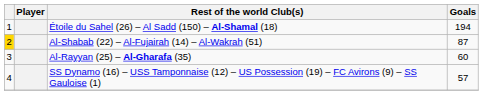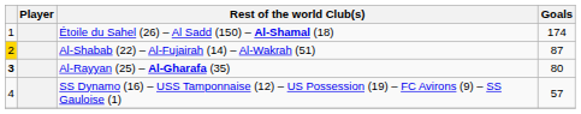 <table class="wikitable plainrowheaders sortable" style="text-align:center;font-size:90%">
 <tr>
 <th scope="col"></th>
 <th scope="col">Player</th>
 <th style="width:600px;" class="unsortable">Rest of the world Club(s)</th>
 <th scope="col">Goals</th>
 </tr>
 <tr>
 <td>1</td>
 <th scope="row" style="text-align:left;"><strong></strong></th>
 <td style="text-align:left;"> <a href='#'>Étoile du Sahel</a> (26) –  <a href='#'>Al Sadd</a> (150) – <strong><a href='#'>Al-Shamal</a></strong> (18)</td>
-<td>194</td>
+<td>174</td>
 </tr>
 <tr>
 <td style="background: gold;">2</td>
 <th scope="row" style="text-align:left;"></th>
 <td style="text-align:left;"> <a href='#'>Al-Shabab</a> (22) –  <a href='#'>Al-Fujairah</a> (14) –  <a href='#'>Al-Wakrah</a> (51)</td>
 <td>87</td>
 </tr>
 <tr>
-<td>3</td>
+<td><strong>3</strong></td>
 <th scope="row" style="text-align:left;"><strong></strong></th>
 <td style="text-align:left;"> <a href='#'>Al-Rayyan</a> (25) – <strong><a href='#'>Al-Gharafa</a></strong> (35)</td>
-<td>60</td>
+<td>80</td>
 </tr>
 <tr>
 <td>4</td>
 <th scope="row" style="text-align:left;"></th>
 <td style="text-align:left;"> <a href='#'>SS Dynamo</a> (16) – <a href='#'>USS Tamponnaise</a> (12) – <a href='#'>US Possession</a> (19) – <a href='#'>FC Avirons</a> (9) – <a href='#'>SS Gauloise</a> (1)</td>
 <td>57</td>
 </tr>
 <tr>
 </tr>
 </table>
